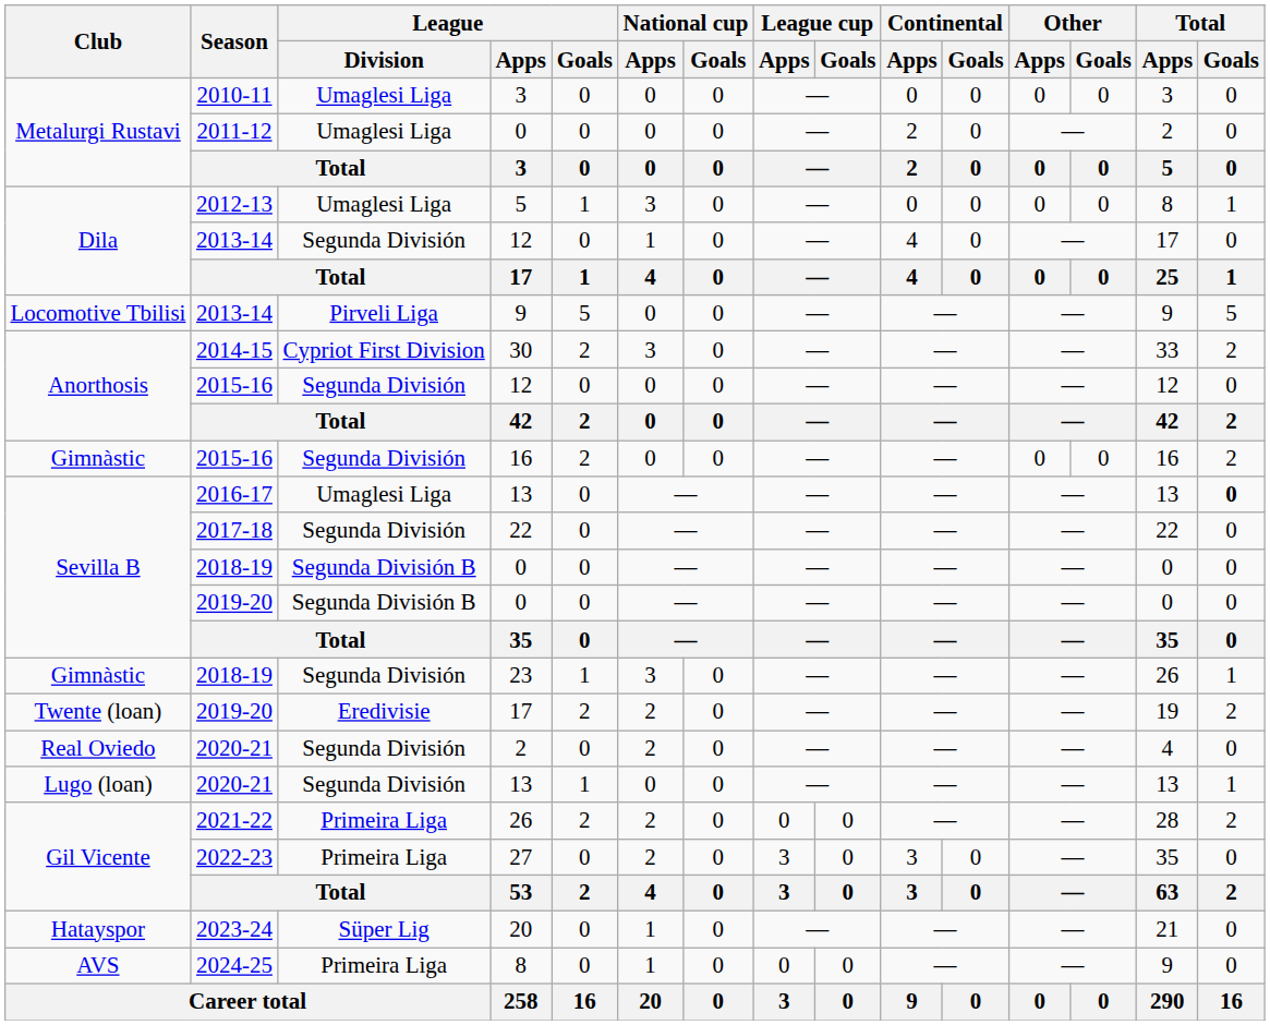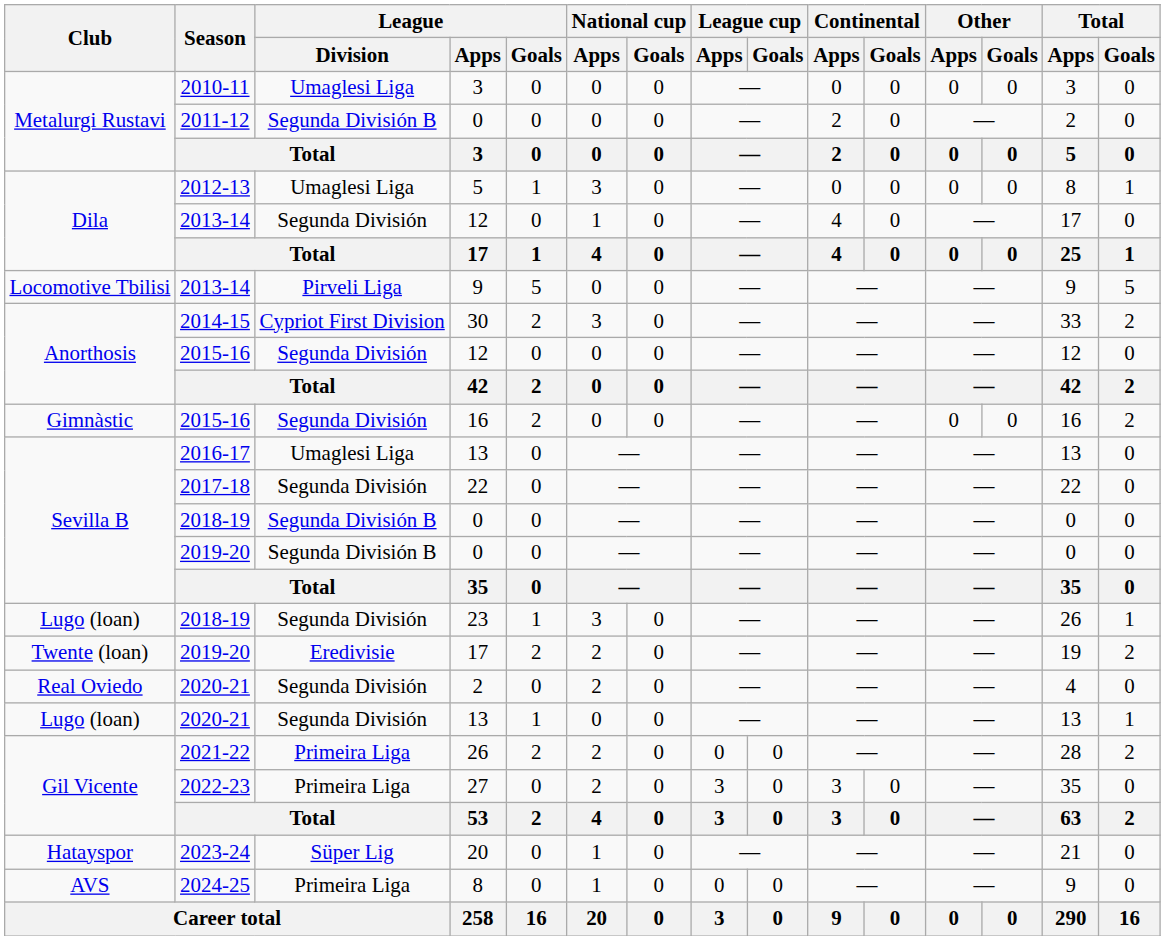 <table class="wikitable" style="text-align:center">
 <tr>
 <th rowspan="2">Club</th>
 <th rowspan="2">Season</th>
 <th colspan="3">League</th>
 <th colspan="2">National cup</th>
 <th colspan="2">League cup</th>
 <th colspan="2">Continental</th>
 <th colspan="2">Other</th>
 <th colspan="2">Total</th>
 </tr>
 <tr>
 <th>Division</th>
 <th>Apps</th>
 <th>Goals</th>
 <th>Apps</th>
 <th>Goals</th>
 <th>Apps</th>
 <th>Goals</th>
 <th>Apps</th>
 <th>Goals</th>
 <th>Apps</th>
 <th>Goals</th>
 <th>Apps</th>
 <th>Goals</th>
 </tr>
 <tr>
 <td rowspan="3"><a href='#'>Metalurgi Rustavi</a></td>
 <td><a href='#'>2010-11</a></td>
 <td><a href='#'>Umaglesi Liga</a></td>
 <td>3</td>
 <td>0</td>
 <td>0</td>
 <td>0</td>
 <td colspan="2">—</td>
 <td>0</td>
 <td>0</td>
 <td>0</td>
 <td>0</td>
 <td>3</td>
 <td>0</td>
 </tr>
 <tr>
 <td><a href='#'>2011-12</a></td>
-<td>Umaglesi Liga</td>
+<td><a href='#'>Segunda División B</a></td>
 <td>0</td>
 <td>0</td>
 <td>0</td>
 <td>0</td>
 <td colspan="2">—</td>
 <td>2</td>
 <td>0</td>
 <td colspan="2">—</td>
 <td>2</td>
 <td>0</td>
 </tr>
 <tr>
 <th colspan="2">Total</th>
 <th>3</th>
 <th>0</th>
 <th>0</th>
 <th>0</th>
 <th colspan="2">—</th>
 <th>2</th>
 <th>0</th>
 <th>0</th>
 <th>0</th>
 <th>5</th>
 <th>0</th>
 </tr>
 <tr>
 <td rowspan="3"><a href='#'>Dila</a></td>
 <td><a href='#'>2012-13</a></td>
 <td>Umaglesi Liga</td>
 <td>5</td>
 <td>1</td>
 <td>3</td>
 <td>0</td>
 <td colspan="2">—</td>
 <td>0</td>
 <td>0</td>
 <td>0</td>
 <td>0</td>
 <td>8</td>
 <td>1</td>
 </tr>
 <tr>
 <td><a href='#'>2013-14</a></td>
 <td>Segunda División</td>
 <td>12</td>
 <td>0</td>
 <td>1</td>
 <td>0</td>
 <td colspan="2">—</td>
 <td>4</td>
 <td>0</td>
 <td colspan="2">—</td>
 <td>17</td>
 <td>0</td>
 </tr>
 <tr>
 <th colspan="2">Total</th>
 <th>17</th>
 <th>1</th>
 <th>4</th>
 <th>0</th>
 <th colspan="2">—</th>
 <th>4</th>
 <th>0</th>
 <th>0</th>
 <th>0</th>
 <th>25</th>
 <th>1</th>
 </tr>
 <tr>
 <td><a href='#'>Locomotive Tbilisi</a></td>
 <td><a href='#'>2013-14</a></td>
 <td><a href='#'>Pirveli Liga</a></td>
 <td>9</td>
 <td>5</td>
 <td>0</td>
 <td>0</td>
 <td colspan="2">—</td>
 <td colspan="2">—</td>
 <td colspan="2">—</td>
 <td>9</td>
 <td>5</td>
 </tr>
 <tr>
 <td rowspan="3"><a href='#'>Anorthosis</a></td>
 <td><a href='#'>2014-15</a></td>
 <td><a href='#'>Cypriot First Division</a></td>
 <td>30</td>
 <td>2</td>
 <td>3</td>
 <td>0</td>
 <td colspan="2">—</td>
 <td colspan="2">—</td>
 <td colspan="2">—</td>
 <td>33</td>
 <td>2</td>
 </tr>
 <tr>
 <td><a href='#'>2015-16</a></td>
 <td><a href='#'>Segunda División</a></td>
 <td>12</td>
 <td>0</td>
 <td>0</td>
 <td>0</td>
 <td colspan="2">—</td>
 <td colspan="2">—</td>
 <td colspan="2">—</td>
 <td>12</td>
 <td>0</td>
 </tr>
 <tr>
 <th colspan="2">Total</th>
 <th>42</th>
 <th>2</th>
 <th>0</th>
 <th>0</th>
 <th colspan="2">—</th>
 <th colspan="2">—</th>
 <th colspan="2">—</th>
 <th>42</th>
 <th>2</th>
 </tr>
 <tr>
 <td><a href='#'>Gimnàstic</a></td>
 <td><a href='#'>2015-16</a></td>
 <td><a href='#'>Segunda División</a></td>
 <td>16</td>
 <td>2</td>
 <td>0</td>
 <td>0</td>
 <td colspan="2">—</td>
 <td colspan="2">—</td>
 <td>0</td>
 <td>0</td>
 <td>16</td>
 <td>2</td>
 </tr>
 <tr>
 <td rowspan="5"><a href='#'>Sevilla B</a></td>
 <td><a href='#'>2016-17</a></td>
 <td>Umaglesi Liga</td>
 <td>13</td>
 <td>0</td>
 <td colspan="2">—</td>
 <td colspan="2">—</td>
 <td colspan="2">—</td>
 <td colspan="2">—</td>
 <td>13</td>
-<td><strong>0</strong></td>
+<td>0</td>
 </tr>
 <tr>
 <td><a href='#'>2017-18</a></td>
 <td>Segunda División</td>
 <td>22</td>
 <td>0</td>
 <td colspan="2">—</td>
 <td colspan="2">—</td>
 <td colspan="2">—</td>
 <td colspan="2">—</td>
 <td>22</td>
 <td>0</td>
 </tr>
 <tr>
 <td><a href='#'>2018-19</a></td>
 <td><a href='#'>Segunda División B</a></td>
 <td>0</td>
 <td>0</td>
 <td colspan="2">—</td>
 <td colspan="2">—</td>
 <td colspan="2">—</td>
 <td colspan="2">—</td>
 <td>0</td>
 <td>0</td>
 </tr>
 <tr>
 <td><a href='#'>2019-20</a></td>
 <td>Segunda División B</td>
 <td>0</td>
 <td>0</td>
 <td colspan="2">—</td>
 <td colspan="2">—</td>
 <td colspan="2">—</td>
 <td colspan="2">—</td>
 <td>0</td>
 <td>0</td>
 </tr>
 <tr>
 <th colspan="2">Total</th>
 <th>35</th>
 <th>0</th>
 <th colspan="2">—</th>
 <th colspan="2">—</th>
 <th colspan="2">—</th>
 <th colspan="2">—</th>
 <th>35</th>
 <th>0</th>
 </tr>
 <tr>
-<td><a href='#'>Gimnàstic</a></td>
+<td><a href='#'>Lugo</a> (loan)</td>
 <td><a href='#'>2018-19</a></td>
 <td>Segunda División</td>
 <td>23</td>
 <td>1</td>
 <td>3</td>
 <td>0</td>
 <td colspan="2">—</td>
 <td colspan="2">—</td>
 <td colspan="2">—</td>
 <td>26</td>
 <td>1</td>
 </tr>
 <tr>
 <td><a href='#'>Twente</a> (loan)</td>
 <td><a href='#'>2019-20</a></td>
 <td><a href='#'>Eredivisie</a></td>
 <td>17</td>
 <td>2</td>
 <td>2</td>
 <td>0</td>
 <td colspan="2">—</td>
 <td colspan="2">—</td>
 <td colspan="2">—</td>
 <td>19</td>
 <td>2</td>
 </tr>
 <tr>
 <td><a href='#'>Real Oviedo</a></td>
 <td><a href='#'>2020-21</a></td>
 <td>Segunda División</td>
 <td>2</td>
 <td>0</td>
 <td>2</td>
 <td>0</td>
 <td colspan="2">—</td>
 <td colspan="2">—</td>
 <td colspan="2">—</td>
 <td>4</td>
 <td>0</td>
 </tr>
 <tr>
 <td><a href='#'>Lugo</a> (loan)</td>
 <td><a href='#'>2020-21</a></td>
 <td>Segunda División</td>
 <td>13</td>
 <td>1</td>
 <td>0</td>
 <td>0</td>
 <td colspan="2">—</td>
 <td colspan="2">—</td>
 <td colspan="2">—</td>
 <td>13</td>
 <td>1</td>
 </tr>
 <tr>
 <td rowspan="3"><a href='#'>Gil Vicente</a></td>
 <td><a href='#'>2021-22</a></td>
 <td><a href='#'>Primeira Liga</a></td>
 <td>26</td>
 <td>2</td>
 <td>2</td>
 <td>0</td>
 <td>0</td>
 <td>0</td>
 <td colspan="2">—</td>
 <td colspan="2">—</td>
 <td>28</td>
 <td>2</td>
 </tr>
 <tr>
 <td><a href='#'>2022-23</a></td>
 <td>Primeira Liga</td>
 <td>27</td>
 <td>0</td>
 <td>2</td>
 <td>0</td>
 <td>3</td>
 <td>0</td>
 <td>3</td>
 <td>0</td>
 <td colspan="2">—</td>
 <td>35</td>
 <td>0</td>
 </tr>
 <tr>
 <th colspan="2">Total</th>
 <th>53</th>
 <th>2</th>
 <th>4</th>
 <th>0</th>
 <th>3</th>
 <th>0</th>
 <th>3</th>
 <th>0</th>
 <th colspan="2">—</th>
 <th>63</th>
 <th>2</th>
 </tr>
 <tr>
 <td><a href='#'>Hatayspor</a></td>
 <td><a href='#'>2023-24</a></td>
 <td><a href='#'>Süper Lig</a></td>
 <td>20</td>
 <td>0</td>
 <td>1</td>
 <td>0</td>
 <td colspan="2">—</td>
 <td colspan="2">—</td>
 <td colspan="2">—</td>
 <td>21</td>
 <td>0</td>
 </tr>
 <tr>
 <td><a href='#'>AVS</a></td>
 <td><a href='#'>2024-25</a></td>
 <td>Primeira Liga</td>
 <td>8</td>
 <td>0</td>
 <td>1</td>
 <td>0</td>
 <td>0</td>
 <td>0</td>
 <td colspan="2">—</td>
 <td colspan="2">—</td>
 <td>9</td>
 <td>0</td>
 </tr>
 <tr>
 <th colspan="3">Career total</th>
 <th>258</th>
 <th>16</th>
 <th>20</th>
 <th>0</th>
 <th>3</th>
 <th>0</th>
 <th>9</th>
 <th>0</th>
 <th>0</th>
 <th>0</th>
 <th>290</th>
 <th>16</th>
 </tr>
 </table>
